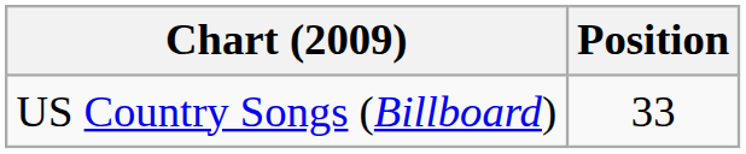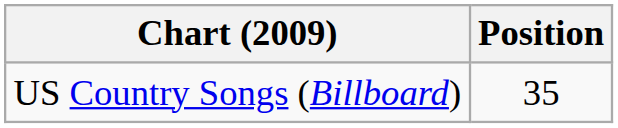 <table class="wikitable sortable">
 <tr>
 <th scope="col">Chart (2009)</th>
 <th scope="col">Position</th>
 </tr>
 <tr>
 <td>US <a href='#'>Country Songs</a> (<em><a href='#'>Billboard</a></em>)</td>
-<td align="center">33</td>
+<td align="center">35</td>
 </tr>
 </table>
